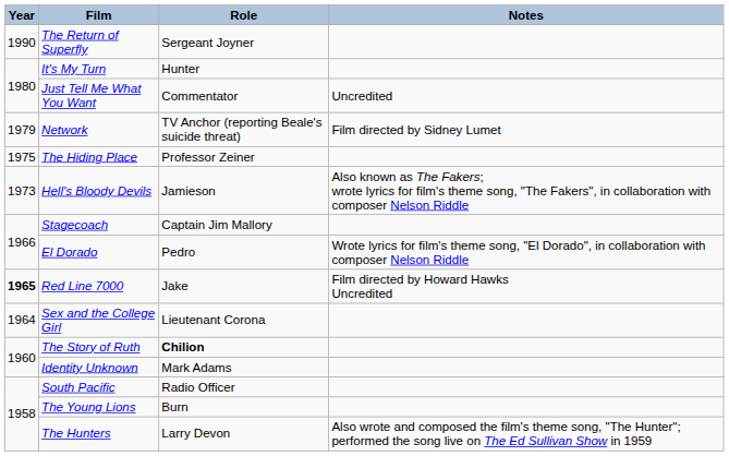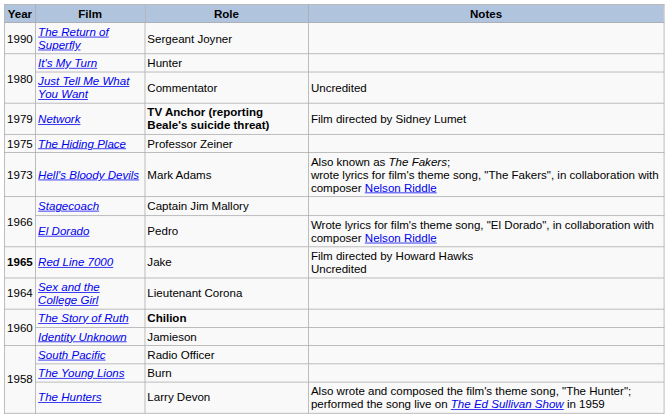 <table class="wikitable" style="font-size: 95%;">
 <tr>
 <th style="background:#B0C4DE;">Year</th>
 <th style="background:#B0C4DE;">Film</th>
 <th style="background:#B0C4DE;">Role</th>
 <th style="background:#B0C4DE;">Notes</th>
 </tr>
 <tr>
 <td>1990</td>
 <td><em><a href='#'>The Return of Superfly</a></em></td>
 <td>Sergeant Joyner</td>
 <td></td>
 </tr>
 <tr>
 <td rowspan="2">1980</td>
 <td><em><a href='#'>It's My Turn</a></em></td>
 <td>Hunter</td>
 <td></td>
 </tr>
 <tr>
 <td><em><a href='#'>Just Tell Me What You Want</a></em></td>
 <td>Commentator</td>
 <td>Uncredited</td>
 </tr>
 <tr>
 <td>1979</td>
 <td><em><a href='#'>Network</a></em></td>
-<td>TV Anchor (reporting Beale's suicide threat)</td>
+<td><strong>TV Anchor (reporting Beale's suicide threat)</strong></td>
 <td>Film directed by Sidney Lumet</td>
 </tr>
 <tr>
 <td>1975</td>
 <td><em><a href='#'>The Hiding Place</a></em></td>
 <td>Professor Zeiner</td>
 <td></td>
 </tr>
 <tr>
 <td>1973</td>
 <td><em><a href='#'>Hell's Bloody Devils</a></em></td>
-<td>Jamieson</td>
+<td>Mark Adams</td>
 <td>Also known as <em>The Fakers</em>;<br>wrote lyrics for film's theme song, "The Fakers", in collaboration with composer <a href='#'>Nelson Riddle</a></td>
 </tr>
 <tr>
 <td rowspan="2">1966</td>
 <td><em><a href='#'>Stagecoach</a></em></td>
 <td>Captain Jim Mallory</td>
 <td></td>
 </tr>
 <tr>
 <td><em><a href='#'>El Dorado</a></em></td>
 <td>Pedro</td>
 <td>Wrote lyrics for film's theme song, "El Dorado", in collaboration with composer <a href='#'>Nelson Riddle</a></td>
 </tr>
 <tr>
 <td><strong>1965</strong></td>
 <td><em><a href='#'>Red Line 7000</a></em></td>
 <td>Jake</td>
 <td>Film directed by Howard Hawks<br>Uncredited</td>
 </tr>
 <tr>
 <td>1964</td>
 <td><em><a href='#'>Sex and the College Girl</a></em></td>
 <td>Lieutenant Corona</td>
 <td></td>
 </tr>
 <tr>
 <td rowspan="2">1960</td>
 <td><em><a href='#'>The Story of Ruth</a></em></td>
 <td><strong>Chilion</strong></td>
 <td></td>
 </tr>
 <tr>
 <td><em><a href='#'>Identity Unknown</a></em></td>
-<td>Mark Adams</td>
+<td>Jamieson</td>
 <td></td>
 </tr>
 <tr>
 <td rowspan="3">1958</td>
 <td><em><a href='#'>South Pacific</a></em></td>
 <td>Radio Officer</td>
 <td><br></td>
 </tr>
 <tr>
 <td><em><a href='#'>The Young Lions</a></em></td>
 <td>Burn</td>
 <td></td>
 </tr>
 <tr>
 <td><em><a href='#'>The Hunters</a></em></td>
 <td>Larry Devon</td>
 <td>Also wrote and composed the film's theme song, "The Hunter"; performed the song live on <em><a href='#'>The Ed Sullivan Show</a></em> in 1959</td>
 </tr>
 </table>
